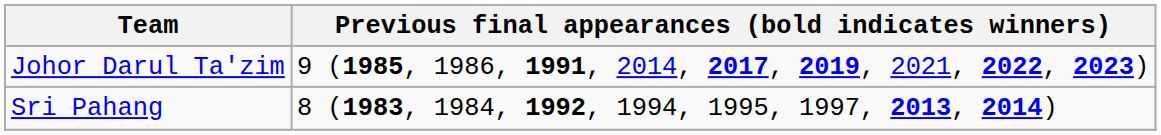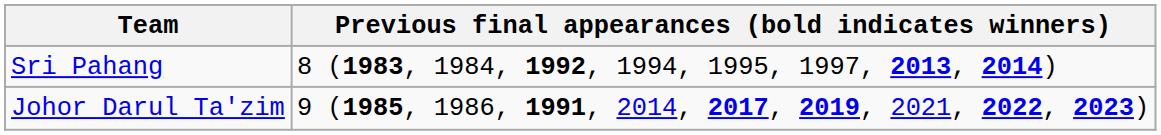 <table class="wikitable">
 <tr>
 <th>Team</th>
 <th>Previous final appearances (bold indicates winners)</th>
 </tr>
 <tr>
+<td><a href='#'>Sri Pahang</a></td>
+<td>8 (<strong>1983</strong>, 1984, <strong>1992</strong>, 1994, 1995, 1997, <strong><a href='#'>2013</a></strong>, <strong><a href='#'>2014</a></strong>)</td>
+</tr>
+<tr>
 <td><a href='#'>Johor Darul Ta'zim</a></td>
 <td>9 (<strong>1985</strong>, 1986, <strong>1991</strong>, <a href='#'>2014</a>, <strong><a href='#'>2017</a></strong>, <strong><a href='#'>2019</a></strong>, <a href='#'>2021</a>, <strong><a href='#'>2022</a></strong>, <strong><a href='#'>2023</a></strong>)</td>
 </tr>
-<tr>
-<td><a href='#'>Sri Pahang</a></td>
-<td>8 (<strong>1983</strong>, 1984, <strong>1992</strong>, 1994, 1995, 1997, <strong><a href='#'>2013</a></strong>, <strong><a href='#'>2014</a></strong>)</td>
-</tr>
 </table>
